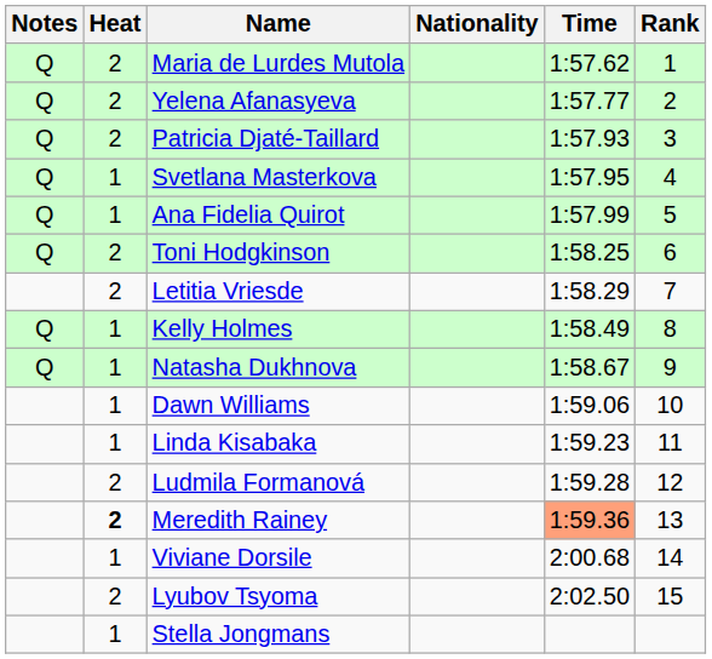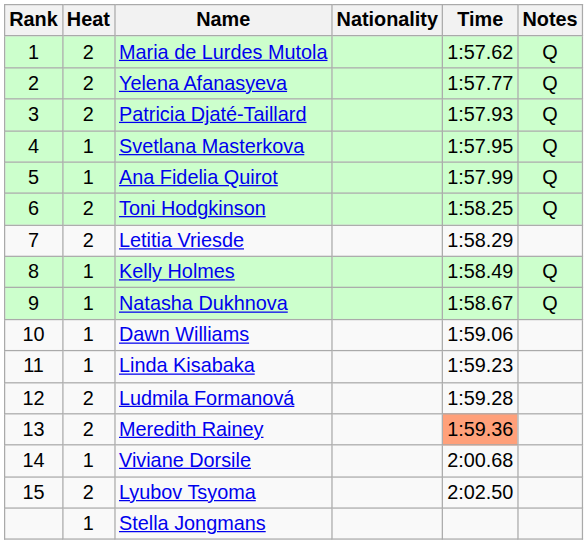 <table class="wikitable sortable" style="text-align:center">
 <tr>
-<th>Notes</th>
+<th>Rank</th>
 <th>Heat</th>
 <th>Name</th>
 <th>Nationality</th>
 <th>Time</th>
-<th>Rank</th>
+<th>Notes</th>
 </tr>
 <tr bgcolor=ccffcc>
-<td>Q</td>
+<td>1</td>
 <td>2</td>
 <td align=left><a href='#'>Maria de Lurdes Mutola</a></td>
 <td align=left></td>
 <td>1:57.62</td>
-<td>1</td>
+<td>Q</td>
 </tr>
 <tr bgcolor=ccffcc>
-<td>Q</td>
+<td>2</td>
 <td>2</td>
 <td align=left><a href='#'>Yelena Afanasyeva</a></td>
 <td align=left></td>
 <td>1:57.77</td>
-<td>2</td>
+<td>Q</td>
 </tr>
 <tr bgcolor=ccffcc>
-<td>Q</td>
+<td>3</td>
 <td>2</td>
 <td align=left><a href='#'>Patricia Djaté-Taillard</a></td>
 <td align=left></td>
 <td>1:57.93</td>
-<td>3</td>
+<td>Q</td>
 </tr>
 <tr bgcolor=ccffcc>
-<td>Q</td>
+<td>4</td>
 <td>1</td>
 <td align=left><a href='#'>Svetlana Masterkova</a></td>
 <td align=left></td>
 <td>1:57.95</td>
-<td>4</td>
+<td>Q</td>
 </tr>
 <tr bgcolor=ccffcc>
-<td>Q</td>
+<td>5</td>
 <td>1</td>
 <td align=left><a href='#'>Ana Fidelia Quirot</a></td>
 <td align=left></td>
 <td>1:57.99</td>
-<td>5</td>
+<td>Q</td>
 </tr>
 <tr bgcolor=ccffcc>
-<td>Q</td>
+<td>6</td>
 <td>2</td>
 <td align=left><a href='#'>Toni Hodgkinson</a></td>
 <td align=left></td>
 <td>1:58.25</td>
-<td>6</td>
+<td>Q</td>
 </tr>
 <tr>
-<td></td>
+<td>7</td>
 <td>2</td>
 <td align=left><a href='#'>Letitia Vriesde</a></td>
 <td align=left></td>
 <td>1:58.29</td>
-<td>7</td>
+<td></td>
 </tr>
 <tr bgcolor=ccffcc>
-<td>Q</td>
+<td>8</td>
 <td>1</td>
 <td align=left><a href='#'>Kelly Holmes</a></td>
 <td align=left></td>
 <td>1:58.49</td>
-<td>8</td>
+<td>Q</td>
 </tr>
 <tr bgcolor=ccffcc>
-<td>Q</td>
+<td>9</td>
 <td>1</td>
 <td align=left><a href='#'>Natasha Dukhnova</a></td>
 <td align=left></td>
 <td>1:58.67</td>
-<td>9</td>
+<td>Q</td>
 </tr>
 <tr>
-<td></td>
+<td>10</td>
 <td>1</td>
 <td align=left><a href='#'>Dawn Williams</a></td>
 <td align=left></td>
 <td>1:59.06</td>
-<td>10</td>
+<td></td>
 </tr>
 <tr>
-<td></td>
+<td>11</td>
 <td>1</td>
 <td align=left><a href='#'>Linda Kisabaka</a></td>
 <td align=left></td>
 <td>1:59.23</td>
-<td>11</td>
+<td></td>
 </tr>
 <tr>
-<td></td>
+<td>12</td>
 <td>2</td>
 <td align=left><a href='#'>Ludmila Formanová</a></td>
 <td align=left></td>
 <td>1:59.28</td>
-<td>12</td>
+<td></td>
 </tr>
 <tr>
-<td></td>
-<td><strong>2</strong></td>
+<td>13</td>
+<td>2</td>
 <td align=left><a href='#'>Meredith Rainey</a></td>
 <td align=left></td>
 <td style="background: lightsalmon;">1:59.36</td>
-<td>13</td>
+<td></td>
 </tr>
 <tr>
-<td></td>
+<td>14</td>
 <td>1</td>
 <td align=left><a href='#'>Viviane Dorsile</a></td>
 <td align=left></td>
 <td>2:00.68</td>
-<td>14</td>
+<td></td>
 </tr>
 <tr>
-<td></td>
+<td>15</td>
 <td>2</td>
 <td align=left><a href='#'>Lyubov Tsyoma</a></td>
 <td align=left></td>
 <td>2:02.50</td>
-<td>15</td>
+<td></td>
 </tr>
 <tr>
 <td></td>
 <td>1</td>
 <td align=left><a href='#'>Stella Jongmans</a></td>
 <td align=left></td>
 <td></td>
 <td></td>
 </tr>
 </table>
